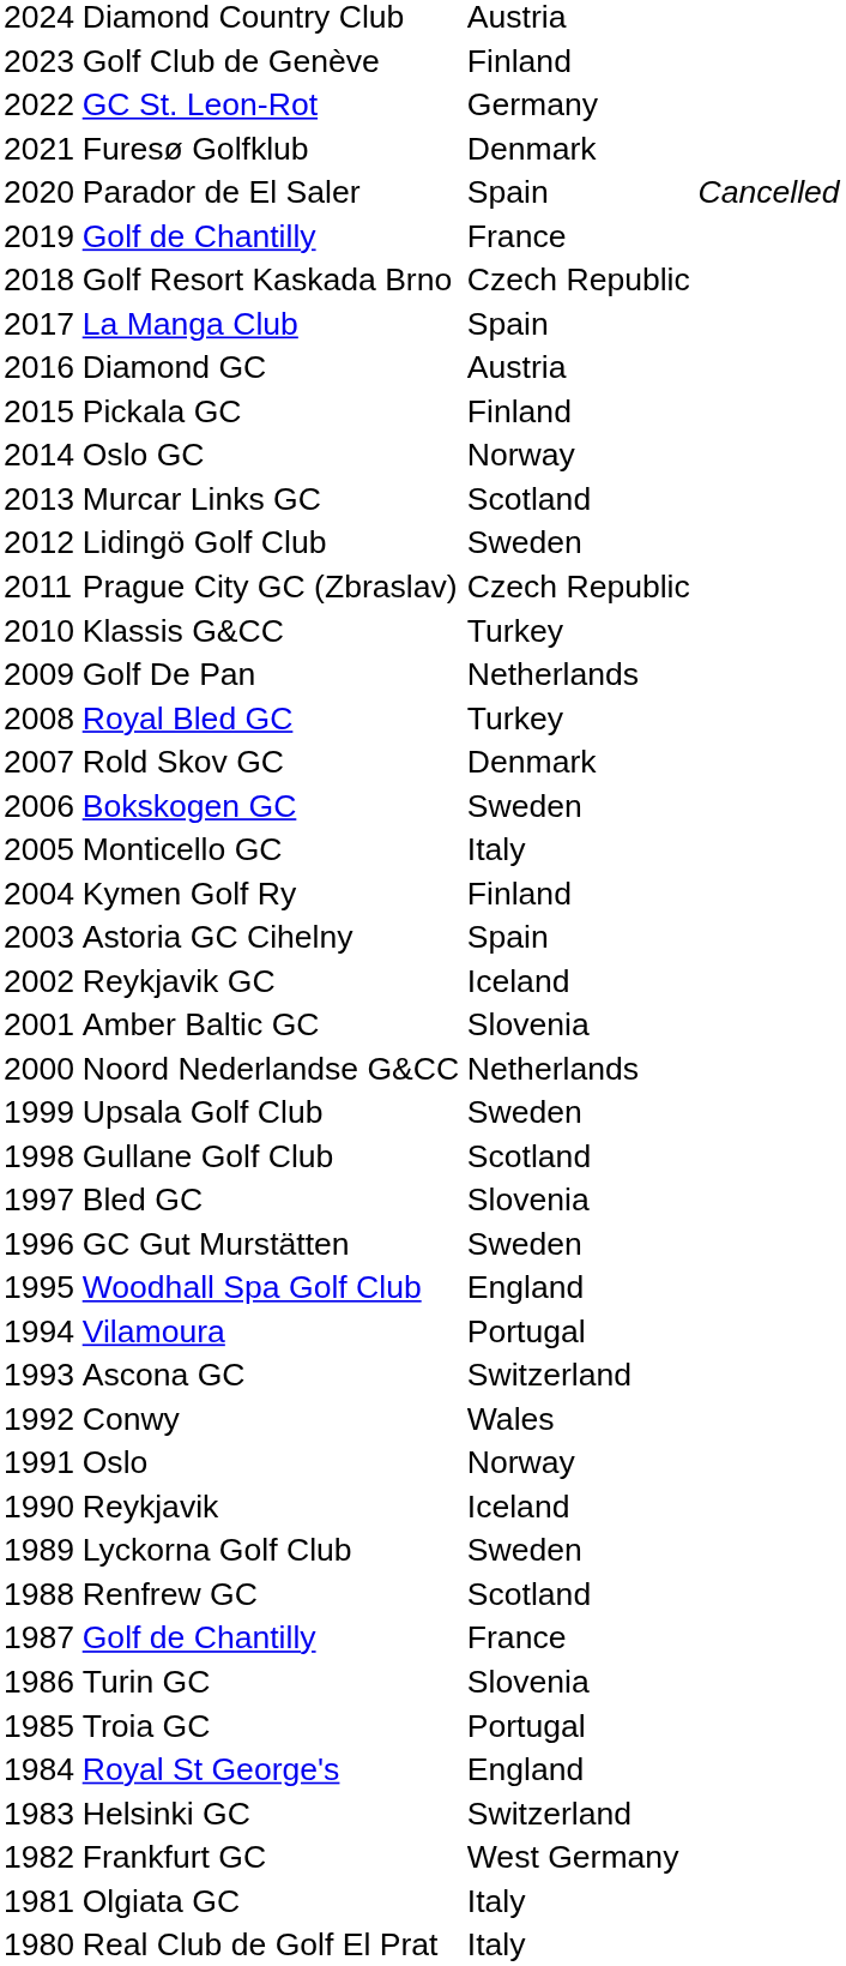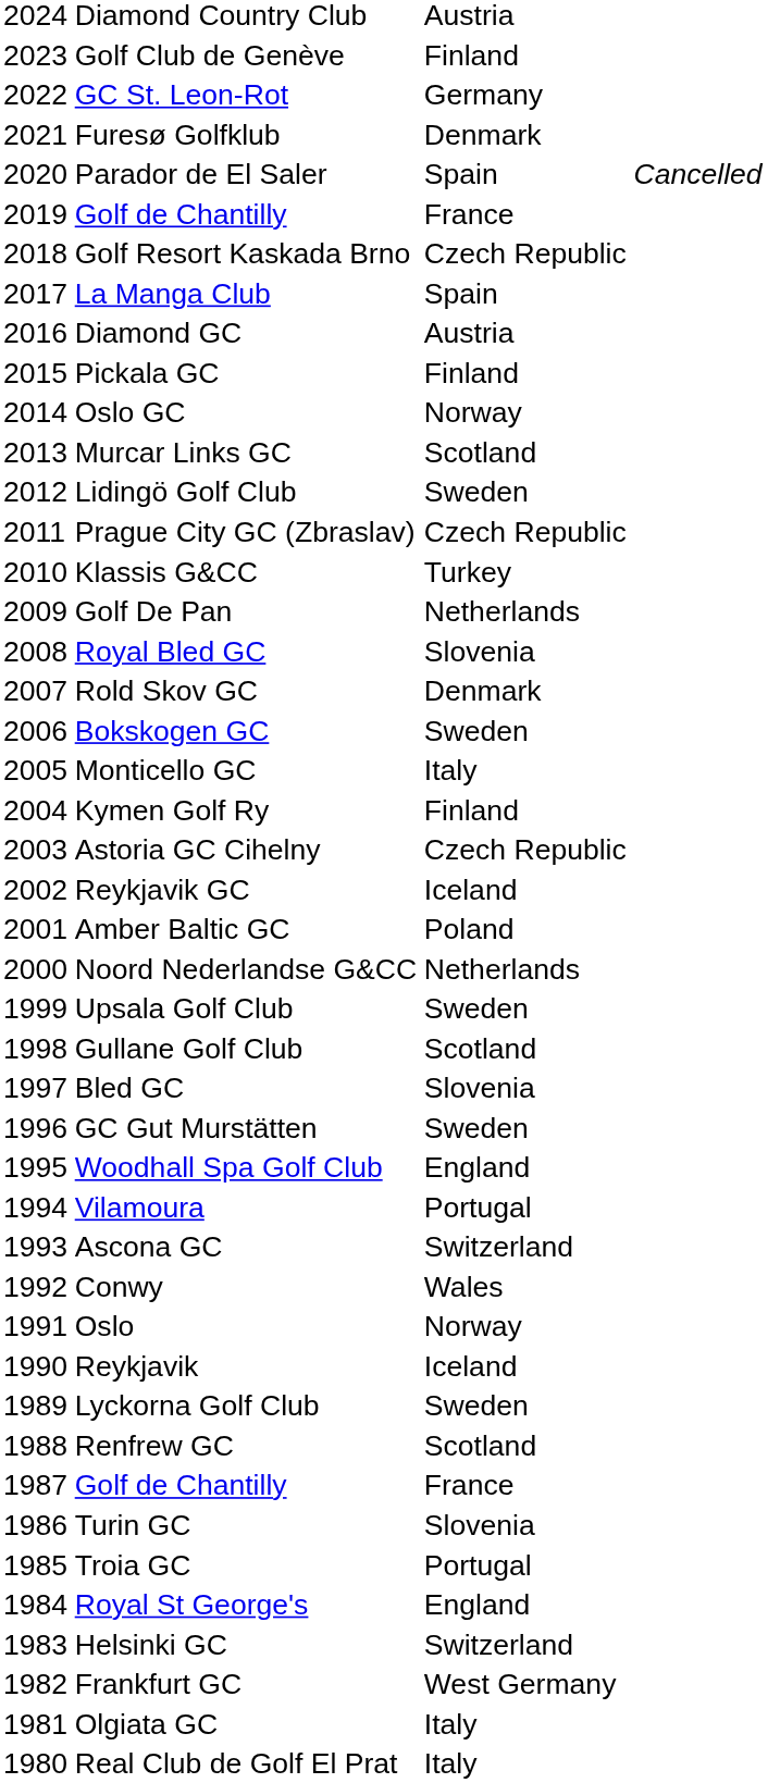 <table>
 <tr>
 <td>2024</td>
 <td>Diamond Country Club</td>
 <td>Austria</td>
 <td></td>
 <td></td>
 <td></td>
 <td></td>
 </tr>
 <tr>
 <td>2023</td>
 <td>Golf Club de Genève</td>
 <td>Finland</td>
 <td></td>
 <td></td>
 <td></td>
 <td></td>
 </tr>
 <tr>
 <td>2022</td>
 <td><a href='#'>GC St. Leon-Rot</a></td>
 <td>Germany</td>
 <td></td>
 <td></td>
 <td></td>
 <td></td>
 </tr>
 <tr>
 <td>2021</td>
 <td>Furesø Golfklub</td>
 <td>Denmark</td>
 <td></td>
 <td></td>
 <td></td>
 <td></td>
 </tr>
 <tr>
 <td>2020</td>
 <td>Parador de El Saler</td>
 <td>Spain</td>
 <td colspan=3 align=center><em>Cancelled</em></td>
 <td></td>
 </tr>
 <tr>
 <td>2019</td>
 <td><a href='#'>Golf de Chantilly</a></td>
 <td>France</td>
 <td></td>
 <td></td>
 <td></td>
 <td></td>
 </tr>
 <tr>
 <td>2018</td>
 <td>Golf Resort Kaskada Brno</td>
 <td>Czech Republic</td>
 <td></td>
 <td></td>
 <td></td>
 <td></td>
 </tr>
 <tr>
 <td>2017</td>
 <td><a href='#'>La Manga Club</a></td>
 <td>Spain</td>
 <td></td>
 <td></td>
 <td></td>
 <td></td>
 </tr>
 <tr>
 <td>2016</td>
 <td>Diamond GC</td>
 <td>Austria</td>
 <td></td>
 <td></td>
 <td></td>
 <td></td>
 </tr>
 <tr>
 <td>2015</td>
 <td>Pickala GC</td>
 <td>Finland</td>
 <td></td>
 <td></td>
 <td></td>
 <td></td>
 </tr>
 <tr>
 <td>2014</td>
 <td>Oslo GC</td>
 <td>Norway</td>
 <td></td>
 <td></td>
 <td></td>
 <td></td>
 </tr>
 <tr>
 <td>2013</td>
 <td>Murcar Links GC</td>
 <td>Scotland</td>
 <td></td>
 <td></td>
 <td></td>
 <td></td>
 </tr>
 <tr>
 <td>2012</td>
 <td>Lidingö Golf Club</td>
 <td>Sweden</td>
 <td></td>
 <td></td>
 <td></td>
 <td></td>
 </tr>
 <tr>
 <td>2011</td>
 <td>Prague City GC (Zbraslav)</td>
 <td>Czech Republic</td>
 <td></td>
 <td></td>
 <td></td>
 <td></td>
 </tr>
 <tr>
 <td>2010</td>
 <td>Klassis G&CC</td>
 <td>Turkey</td>
 <td></td>
 <td></td>
 <td></td>
 <td></td>
 </tr>
 <tr>
 <td>2009</td>
 <td>Golf De Pan</td>
 <td>Netherlands</td>
 <td></td>
 <td></td>
 <td></td>
 <td></td>
 </tr>
 <tr>
 <td>2008</td>
 <td><a href='#'>Royal Bled GC</a></td>
-<td>Turkey</td>
+<td>Slovenia</td>
 <td></td>
 <td></td>
 <td></td>
 <td></td>
 </tr>
 <tr>
 <td>2007</td>
 <td>Rold Skov GC</td>
 <td>Denmark</td>
 <td></td>
 <td></td>
 <td></td>
 <td></td>
 </tr>
 <tr>
 <td>2006</td>
 <td><a href='#'>Bokskogen GC</a></td>
 <td>Sweden</td>
 <td></td>
 <td></td>
 <td></td>
 <td></td>
 </tr>
 <tr>
 <td>2005</td>
 <td>Monticello GC</td>
 <td>Italy</td>
 <td></td>
 <td></td>
 <td></td>
 <td></td>
 </tr>
 <tr>
 <td>2004</td>
 <td>Kymen Golf Ry</td>
 <td>Finland</td>
 <td></td>
 <td></td>
 <td></td>
 <td></td>
 </tr>
 <tr>
 <td>2003</td>
 <td>Astoria GC Cihelny</td>
-<td>Spain</td>
+<td>Czech Republic</td>
 <td></td>
 <td></td>
 <td></td>
 <td></td>
 </tr>
 <tr>
 <td>2002</td>
 <td>Reykjavik GC</td>
 <td>Iceland</td>
 <td></td>
 <td></td>
 <td></td>
 <td></td>
 </tr>
 <tr>
 <td>2001</td>
 <td>Amber Baltic GC</td>
-<td>Slovenia</td>
+<td>Poland</td>
 <td></td>
 <td></td>
 <td></td>
 <td></td>
 </tr>
 <tr>
 <td>2000</td>
 <td>Noord Nederlandse G&CC</td>
 <td>Netherlands</td>
 <td></td>
 <td></td>
 <td></td>
 <td></td>
 </tr>
 <tr>
 <td>1999</td>
 <td>Upsala Golf Club</td>
 <td>Sweden</td>
 <td></td>
 <td></td>
 <td></td>
 <td></td>
 </tr>
 <tr>
 <td>1998</td>
 <td>Gullane Golf Club</td>
 <td>Scotland</td>
 <td></td>
 <td></td>
 <td></td>
 <td></td>
 </tr>
 <tr>
 <td>1997</td>
 <td>Bled GC</td>
 <td>Slovenia</td>
 <td></td>
 <td></td>
 <td></td>
 <td></td>
 </tr>
 <tr>
 <td>1996</td>
 <td>GC Gut Murstätten</td>
 <td>Sweden</td>
 <td></td>
 <td></td>
 <td></td>
 <td></td>
 </tr>
 <tr>
 <td>1995</td>
 <td><a href='#'>Woodhall Spa Golf Club</a></td>
 <td>England</td>
 <td></td>
 <td></td>
 <td></td>
 <td></td>
 </tr>
 <tr>
 <td>1994</td>
 <td><a href='#'>Vilamoura</a></td>
 <td>Portugal</td>
 <td></td>
 <td></td>
 <td></td>
 <td></td>
 </tr>
 <tr>
 <td>1993</td>
 <td>Ascona GC</td>
 <td>Switzerland</td>
 <td></td>
 <td></td>
 <td></td>
 <td></td>
 </tr>
 <tr>
 <td>1992</td>
 <td>Conwy</td>
 <td>Wales</td>
 <td></td>
 <td></td>
 <td></td>
 <td></td>
 </tr>
 <tr>
 <td>1991</td>
 <td>Oslo</td>
 <td>Norway</td>
 <td></td>
 <td></td>
 <td></td>
 <td></td>
 </tr>
 <tr>
 <td>1990</td>
 <td>Reykjavik</td>
 <td>Iceland</td>
 <td></td>
 <td></td>
 <td></td>
 <td></td>
 </tr>
 <tr>
 <td>1989</td>
 <td>Lyckorna Golf Club</td>
 <td>Sweden</td>
 <td></td>
 <td></td>
 <td></td>
 <td></td>
 </tr>
 <tr>
 <td>1988</td>
 <td>Renfrew GC</td>
 <td>Scotland</td>
 <td></td>
 <td></td>
 <td></td>
 <td></td>
 </tr>
 <tr>
 <td>1987</td>
 <td><a href='#'>Golf de Chantilly</a></td>
 <td>France</td>
 <td></td>
 <td></td>
 <td></td>
 <td></td>
 </tr>
 <tr>
 <td>1986</td>
 <td>Turin GC</td>
 <td>Slovenia</td>
 <td></td>
 <td></td>
 <td></td>
 <td></td>
 </tr>
 <tr>
 <td>1985</td>
 <td>Troia GC</td>
 <td>Portugal</td>
 <td></td>
 <td></td>
 <td></td>
 <td></td>
 </tr>
 <tr>
 <td>1984</td>
 <td><a href='#'>Royal St George's</a></td>
 <td>England</td>
 <td></td>
 <td></td>
 <td></td>
 <td></td>
 </tr>
 <tr>
 <td>1983</td>
 <td>Helsinki GC</td>
 <td>Switzerland</td>
 <td></td>
 <td></td>
 <td></td>
 <td></td>
 </tr>
 <tr>
 <td>1982</td>
 <td>Frankfurt GC</td>
 <td>West Germany</td>
 <td></td>
 <td></td>
 <td></td>
 <td></td>
 </tr>
 <tr>
 <td>1981</td>
 <td>Olgiata GC</td>
 <td>Italy</td>
 <td></td>
 <td></td>
 <td></td>
 <td></td>
 </tr>
 <tr>
 <td>1980</td>
 <td>Real Club de Golf El Prat</td>
 <td>Italy</td>
 <td></td>
 <td></td>
 <td></td>
 <td></td>
 </tr>
 </table>
